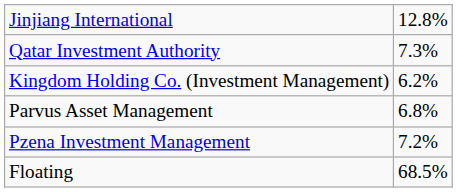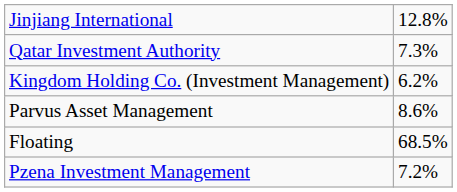 <table class="wikitable">
 <tr>
 <td><a href='#'>Jinjiang International</a></td>
 <td>12.8%</td>
 </tr>
 <tr>
 <td><a href='#'>Qatar Investment Authority</a></td>
 <td>7.3%</td>
 </tr>
 <tr>
 <td><a href='#'>Kingdom Holding Co.</a> (Investment Management)</td>
 <td>6.2%</td>
 </tr>
 <tr>
 <td>Parvus Asset Management</td>
-<td>6.8%</td>
+<td>8.6%</td>
+</tr>
+<tr>
+<td>Floating</td>
+<td>68.5%</td>
 </tr>
 <tr>
 <td><a href='#'>Pzena Investment Management</a></td>
 <td>7.2%</td>
 </tr>
-<tr>
-<td>Floating</td>
-<td>68.5%</td>
-</tr>
 </table>
